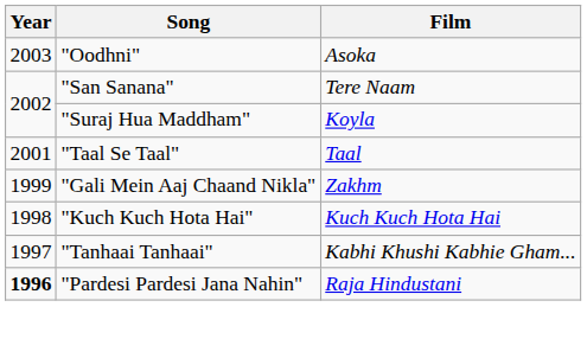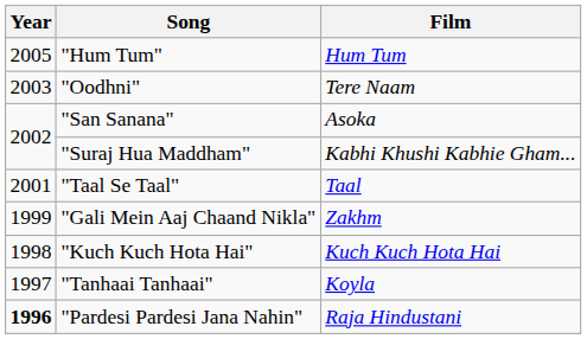 <table class="wikitable sortable">
 <tr>
 <th>Year</th>
 <th>Song</th>
 <th>Film</th>
 </tr>
 <tr>
+<td>2005</td>
+<td>"Hum Tum"</td>
+<td><em><a href='#'>Hum Tum</a></em></td>
+</tr>
+<tr>
 <td>2003</td>
 <td>"Oodhni"</td>
-<td><em>Asoka</em></td>
+<td><em>Tere Naam</em></td>
 </tr>
 <tr>
 <td rowspan="2">2002</td>
 <td>"San Sanana"</td>
-<td><em>Tere Naam</em></td>
+<td><em>Asoka</em></td>
 </tr>
 <tr>
 <td>"Suraj Hua Maddham"</td>
-<td><em><a href='#'>Koyla</a></em></td>
+<td><em>Kabhi Khushi Kabhie Gham...</em></td>
 </tr>
 <tr>
 <td>2001</td>
 <td>"Taal Se Taal"</td>
 <td><em><a href='#'>Taal</a></em></td>
 </tr>
 <tr>
 <td>1999</td>
 <td>"Gali Mein Aaj Chaand Nikla"</td>
 <td><em><a href='#'>Zakhm</a></em></td>
 </tr>
 <tr>
 <td>1998</td>
 <td>"Kuch Kuch Hota Hai"</td>
 <td><em><a href='#'>Kuch Kuch Hota Hai</a></em></td>
 </tr>
 <tr>
 <td>1997</td>
 <td>"Tanhaai Tanhaai"</td>
-<td><em>Kabhi Khushi Kabhie Gham...</em></td>
+<td><em><a href='#'>Koyla</a></em></td>
 </tr>
 <tr>
 <td><strong>1996</strong></td>
 <td>"Pardesi Pardesi Jana Nahin"</td>
 <td><em><a href='#'>Raja Hindustani</a></em></td>
 </tr>
 </table>
